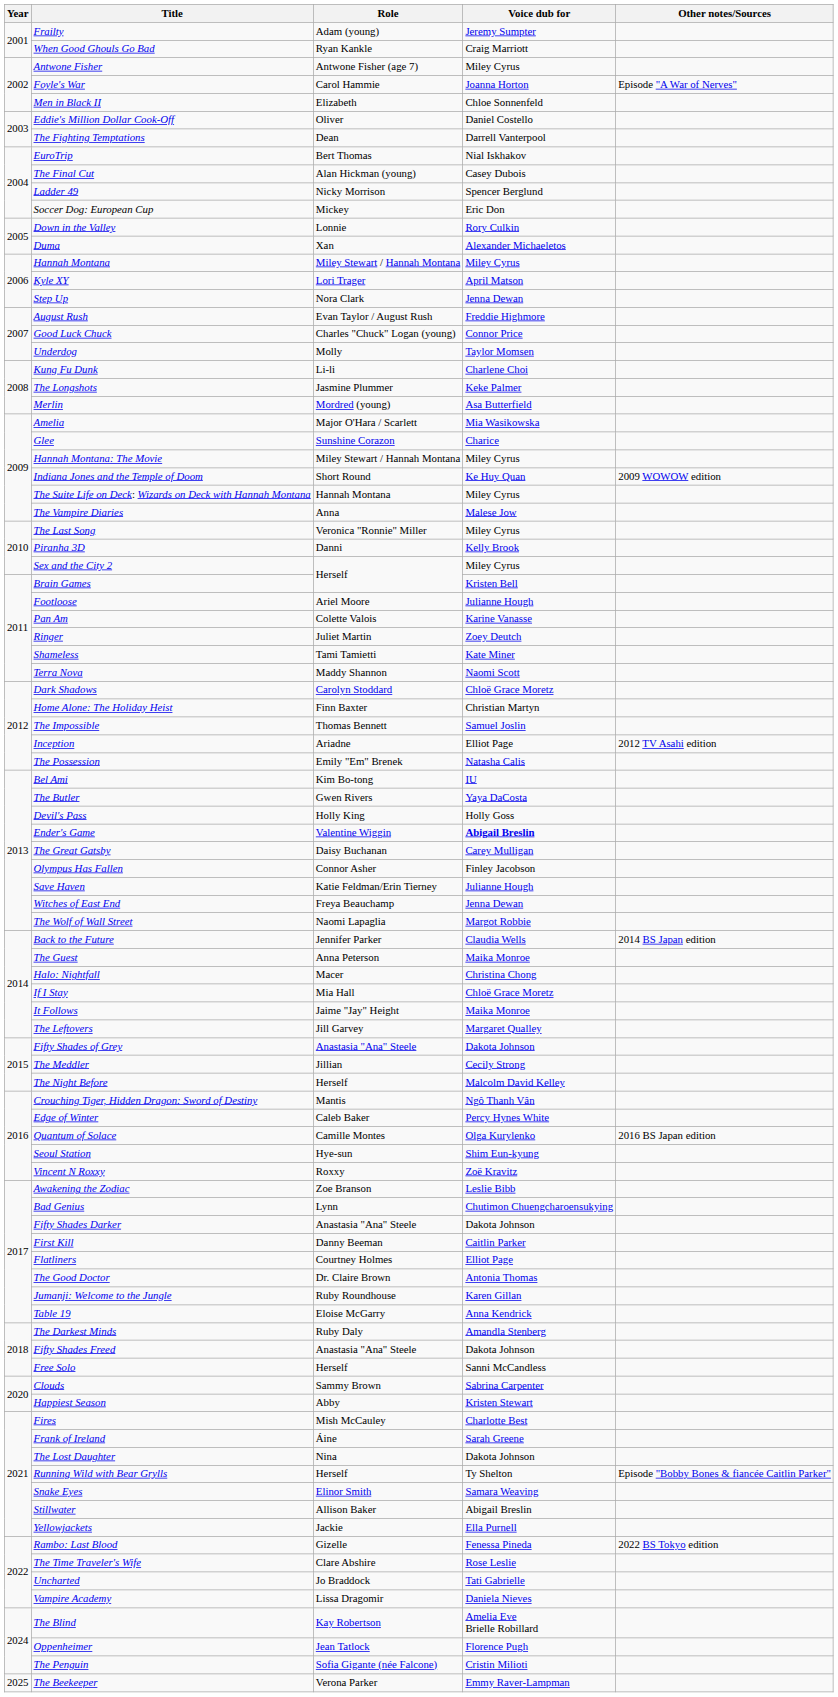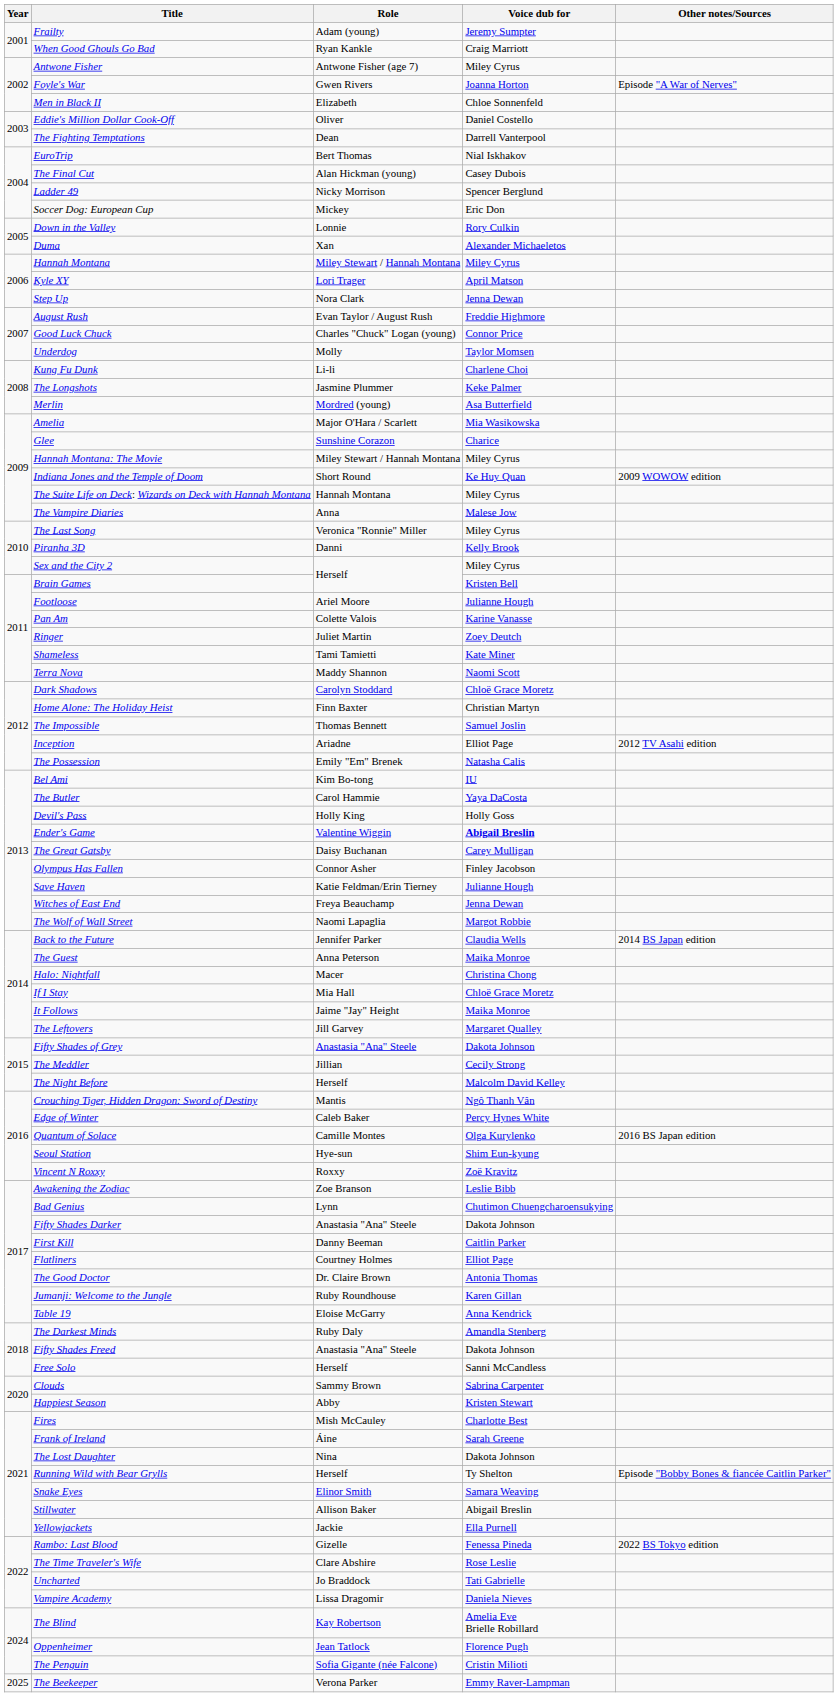 <table class="wikitable sortable" style="font-size: 90%;">
 <tr>
 <th>Year</th>
 <th>Title</th>
 <th>Role</th>
 <th>Voice dub for</th>
 <th>Other notes/Sources</th>
 </tr>
 <tr>
 <td rowspan="2">2001</td>
 <td><em><a href='#'>Frailty</a></em></td>
 <td>Adam (young)</td>
 <td><a href='#'>Jeremy Sumpter</a></td>
 <td></td>
 </tr>
 <tr>
 <td><em><a href='#'>When Good Ghouls Go Bad</a></em></td>
 <td>Ryan Kankle</td>
 <td>Craig Marriott</td>
 <td></td>
 </tr>
 <tr>
 <td rowspan="3">2002</td>
 <td><em><a href='#'>Antwone Fisher</a></em></td>
 <td>Antwone Fisher (age 7)</td>
 <td>Miley Cyrus</td>
 <td></td>
 </tr>
 <tr>
 <td><em><a href='#'>Foyle's War</a></em></td>
-<td>Carol Hammie</td>
+<td>Gwen Rivers</td>
 <td><a href='#'>Joanna Horton</a></td>
 <td>Episode <a href='#'>"A War of Nerves"</a></td>
 </tr>
 <tr>
 <td><em><a href='#'>Men in Black II</a></em></td>
 <td>Elizabeth</td>
 <td>Chloe Sonnenfeld</td>
 <td></td>
 </tr>
 <tr>
 <td rowspan="2">2003</td>
 <td><em><a href='#'>Eddie's Million Dollar Cook-Off</a></em></td>
 <td>Oliver</td>
 <td>Daniel Costello</td>
 <td></td>
 </tr>
 <tr>
 <td><em><a href='#'>The Fighting Temptations</a></em></td>
 <td>Dean</td>
 <td>Darrell Vanterpool</td>
 <td></td>
 </tr>
 <tr>
 <td rowspan="4">2004</td>
 <td><em><a href='#'>EuroTrip</a></em></td>
 <td>Bert Thomas</td>
 <td>Nial Iskhakov</td>
 <td></td>
 </tr>
 <tr>
 <td><em><a href='#'>The Final Cut</a></em></td>
 <td>Alan Hickman (young)</td>
 <td>Casey Dubois</td>
 <td></td>
 </tr>
 <tr>
 <td><em><a href='#'>Ladder 49</a></em></td>
 <td>Nicky Morrison</td>
 <td>Spencer Berglund</td>
 <td></td>
 </tr>
 <tr>
 <td><em>Soccer Dog: European Cup</em></td>
 <td>Mickey</td>
 <td>Eric Don</td>
 <td></td>
 </tr>
 <tr>
 <td rowspan="2">2005</td>
 <td><em><a href='#'>Down in the Valley</a></em></td>
 <td>Lonnie</td>
 <td><a href='#'>Rory Culkin</a></td>
 <td></td>
 </tr>
 <tr>
 <td><em><a href='#'>Duma</a></em></td>
 <td>Xan</td>
 <td><a href='#'>Alexander Michaeletos</a></td>
 <td></td>
 </tr>
 <tr>
 <td rowspan="3">2006</td>
 <td><em><a href='#'>Hannah Montana</a></em></td>
 <td><a href='#'>Miley Stewart</a> / <a href='#'>Hannah Montana</a></td>
 <td><a href='#'>Miley Cyrus</a></td>
 <td></td>
 </tr>
 <tr>
 <td><em><a href='#'>Kyle XY</a></em></td>
 <td><a href='#'>Lori Trager</a></td>
 <td><a href='#'>April Matson</a></td>
 <td></td>
 </tr>
 <tr>
 <td><em><a href='#'>Step Up</a></em></td>
 <td>Nora Clark</td>
 <td><a href='#'>Jenna Dewan</a></td>
 <td></td>
 </tr>
 <tr>
 <td rowspan="3">2007</td>
 <td><em><a href='#'>August Rush</a></em></td>
 <td>Evan Taylor / August Rush</td>
 <td><a href='#'>Freddie Highmore</a></td>
 <td></td>
 </tr>
 <tr>
 <td><em><a href='#'>Good Luck Chuck</a></em></td>
 <td>Charles "Chuck" Logan (young)</td>
 <td><a href='#'>Connor Price</a></td>
 <td></td>
 </tr>
 <tr>
 <td><em><a href='#'>Underdog</a></em></td>
 <td>Molly</td>
 <td><a href='#'>Taylor Momsen</a></td>
 <td></td>
 </tr>
 <tr>
 <td rowspan="3">2008</td>
 <td><em><a href='#'>Kung Fu Dunk</a></em></td>
 <td>Li-li</td>
 <td><a href='#'>Charlene Choi</a></td>
 <td></td>
 </tr>
 <tr>
 <td><em><a href='#'>The Longshots</a></em></td>
 <td>Jasmine Plummer</td>
 <td><a href='#'>Keke Palmer</a></td>
 <td></td>
 </tr>
 <tr>
 <td><em><a href='#'>Merlin</a></em></td>
 <td><a href='#'>Mordred</a> (young)</td>
 <td><a href='#'>Asa Butterfield</a></td>
 <td></td>
 </tr>
 <tr>
 <td rowspan="6">2009</td>
 <td><em><a href='#'>Amelia</a></em></td>
 <td>Major O'Hara / Scarlett</td>
 <td><a href='#'>Mia Wasikowska</a></td>
 <td></td>
 </tr>
 <tr>
 <td><em><a href='#'>Glee</a></em></td>
 <td><a href='#'>Sunshine Corazon</a></td>
 <td><a href='#'>Charice</a></td>
 <td></td>
 </tr>
 <tr>
 <td><em><a href='#'>Hannah Montana: The Movie</a></em></td>
 <td>Miley Stewart / Hannah Montana</td>
 <td>Miley Cyrus</td>
 <td></td>
 </tr>
 <tr>
 <td><em><a href='#'>Indiana Jones and the Temple of Doom</a></em></td>
 <td>Short Round</td>
 <td><a href='#'>Ke Huy Quan</a></td>
 <td>2009 <a href='#'>WOWOW</a> edition</td>
 </tr>
 <tr>
 <td><em><a href='#'>The Suite Life on Deck</a></em>: <em><a href='#'>Wizards on Deck with Hannah Montana</a></em></td>
 <td>Hannah Montana</td>
 <td>Miley Cyrus</td>
 <td></td>
 </tr>
 <tr>
 <td><em><a href='#'>The Vampire Diaries</a></em></td>
 <td>Anna</td>
 <td><a href='#'>Malese Jow</a></td>
 <td></td>
 </tr>
 <tr>
 <td rowspan="3">2010</td>
 <td><em><a href='#'>The Last Song</a></em></td>
 <td>Veronica "Ronnie" Miller</td>
 <td>Miley Cyrus</td>
 <td></td>
 </tr>
 <tr>
 <td><em><a href='#'>Piranha 3D</a></em></td>
 <td>Danni</td>
 <td><a href='#'>Kelly Brook</a></td>
 <td></td>
 </tr>
 <tr>
 <td><em><a href='#'>Sex and the City 2</a></em></td>
 <td rowspan="2">Herself</td>
 <td>Miley Cyrus</td>
 <td></td>
 </tr>
 <tr>
 <td rowspan="6">2011</td>
 <td><em><a href='#'>Brain Games</a></em></td>
 <td><a href='#'>Kristen Bell</a></td>
 <td></td>
 </tr>
 <tr>
 <td><em><a href='#'>Footloose</a></em></td>
 <td>Ariel Moore</td>
 <td><a href='#'>Julianne Hough</a></td>
 <td></td>
 </tr>
 <tr>
 <td><em><a href='#'>Pan Am</a></em></td>
 <td>Colette Valois</td>
 <td><a href='#'>Karine Vanasse</a></td>
 <td></td>
 </tr>
 <tr>
 <td><em><a href='#'>Ringer</a></em></td>
 <td>Juliet Martin</td>
 <td><a href='#'>Zoey Deutch</a></td>
 <td></td>
 </tr>
 <tr>
 <td><em><a href='#'>Shameless</a></em></td>
 <td>Tami Tamietti</td>
 <td><a href='#'>Kate Miner</a></td>
 <td></td>
 </tr>
 <tr>
 <td><em><a href='#'>Terra Nova</a></em></td>
 <td>Maddy Shannon</td>
 <td><a href='#'>Naomi Scott</a></td>
 <td></td>
 </tr>
 <tr>
 <td rowspan="5">2012</td>
 <td><em><a href='#'>Dark Shadows</a></em></td>
 <td><a href='#'>Carolyn Stoddard</a></td>
 <td><a href='#'>Chloë Grace Moretz</a></td>
 <td></td>
 </tr>
 <tr>
 <td><em><a href='#'>Home Alone: The Holiday Heist</a></em></td>
 <td>Finn Baxter</td>
 <td>Christian Martyn</td>
 <td></td>
 </tr>
 <tr>
 <td><em><a href='#'>The Impossible</a></em></td>
 <td>Thomas Bennett</td>
 <td><a href='#'>Samuel Joslin</a></td>
 <td></td>
 </tr>
 <tr>
 <td><em><a href='#'>Inception</a></em></td>
 <td>Ariadne</td>
 <td>Elliot Page</td>
 <td>2012 <a href='#'>TV Asahi</a> edition</td>
 </tr>
 <tr>
 <td><em><a href='#'>The Possession</a></em></td>
 <td>Emily "Em" Brenek</td>
 <td><a href='#'>Natasha Calis</a></td>
 <td></td>
 </tr>
 <tr>
 <td rowspan="9">2013</td>
 <td><em><a href='#'>Bel Ami</a></em></td>
 <td>Kim Bo-tong</td>
 <td><a href='#'>IU</a></td>
 <td></td>
 </tr>
 <tr>
 <td><em><a href='#'>The Butler</a></em></td>
-<td>Gwen Rivers</td>
+<td>Carol Hammie</td>
 <td><a href='#'>Yaya DaCosta</a></td>
 <td></td>
 </tr>
 <tr>
 <td><em><a href='#'>Devil's Pass</a></em></td>
 <td>Holly King</td>
 <td>Holly Goss</td>
 <td></td>
 </tr>
 <tr>
 <td><em><a href='#'>Ender's Game</a></em></td>
 <td><a href='#'>Valentine Wiggin</a></td>
 <td><strong><a href='#'>Abigail Breslin</a></strong></td>
 <td></td>
 </tr>
 <tr>
 <td><em><a href='#'>The Great Gatsby</a></em></td>
 <td>Daisy Buchanan</td>
 <td><a href='#'>Carey Mulligan</a></td>
 <td></td>
 </tr>
 <tr>
 <td><em><a href='#'>Olympus Has Fallen</a></em></td>
 <td>Connor Asher</td>
 <td>Finley Jacobson</td>
 <td></td>
 </tr>
 <tr>
 <td><em><a href='#'>Save Haven</a></em></td>
 <td>Katie Feldman/Erin Tierney</td>
 <td><a href='#'>Julianne Hough</a></td>
 <td></td>
 </tr>
 <tr>
 <td><em><a href='#'>Witches of East End</a></em></td>
 <td>Freya Beauchamp</td>
 <td><a href='#'>Jenna Dewan</a></td>
 <td></td>
 </tr>
 <tr>
 <td><em><a href='#'>The Wolf of Wall Street</a></em></td>
 <td>Naomi Lapaglia</td>
 <td><a href='#'>Margot Robbie</a></td>
 <td></td>
 </tr>
 <tr>
 <td rowspan="6">2014</td>
 <td><em><a href='#'>Back to the Future</a></em></td>
 <td>Jennifer Parker</td>
 <td><a href='#'>Claudia Wells</a></td>
 <td>2014 <a href='#'>BS Japan</a> edition</td>
 </tr>
 <tr>
 <td><em><a href='#'>The Guest</a></em></td>
 <td>Anna Peterson</td>
 <td><a href='#'>Maika Monroe</a></td>
 <td></td>
 </tr>
 <tr>
 <td><em><a href='#'>Halo: Nightfall</a></em></td>
 <td>Macer</td>
 <td><a href='#'>Christina Chong</a></td>
 <td></td>
 </tr>
 <tr>
 <td><em><a href='#'>If I Stay</a></em></td>
 <td>Mia Hall</td>
 <td><a href='#'>Chloë Grace Moretz</a></td>
 <td></td>
 </tr>
 <tr>
 <td><em><a href='#'>It Follows</a></em></td>
 <td>Jaime "Jay" Height</td>
 <td><a href='#'>Maika Monroe</a></td>
 <td></td>
 </tr>
 <tr>
 <td><em><a href='#'>The Leftovers</a></em></td>
 <td>Jill Garvey</td>
 <td><a href='#'>Margaret Qualley</a></td>
 <td></td>
 </tr>
 <tr>
 <td rowspan="3">2015</td>
 <td><em><a href='#'>Fifty Shades of Grey</a></em></td>
 <td><a href='#'>Anastasia "Ana" Steele</a></td>
 <td><a href='#'>Dakota Johnson</a></td>
 <td></td>
 </tr>
 <tr>
 <td><em><a href='#'>The Meddler</a></em></td>
 <td>Jillian</td>
 <td><a href='#'>Cecily Strong</a></td>
 <td></td>
 </tr>
 <tr>
 <td><em><a href='#'>The Night Before</a></em></td>
 <td>Herself</td>
 <td><a href='#'>Malcolm David Kelley</a></td>
 <td></td>
 </tr>
 <tr>
 <td rowspan="5">2016</td>
 <td><em><a href='#'>Crouching Tiger, Hidden Dragon: Sword of Destiny</a></em></td>
 <td>Mantis</td>
 <td><a href='#'>Ngô Thanh Vân</a></td>
 <td></td>
 </tr>
 <tr>
 <td><em><a href='#'>Edge of Winter</a></em></td>
 <td>Caleb Baker</td>
 <td><a href='#'>Percy Hynes White</a></td>
 <td></td>
 </tr>
 <tr>
 <td><em><a href='#'>Quantum of Solace</a></em></td>
 <td>Camille Montes</td>
 <td><a href='#'>Olga Kurylenko</a></td>
 <td>2016 BS Japan edition</td>
 </tr>
 <tr>
 <td><em><a href='#'>Seoul Station</a></em></td>
 <td>Hye-sun</td>
 <td><a href='#'>Shim Eun-kyung</a></td>
 <td></td>
 </tr>
 <tr>
 <td><em><a href='#'>Vincent N Roxxy</a></em></td>
 <td>Roxxy</td>
 <td><a href='#'>Zoë Kravitz</a></td>
 <td></td>
 </tr>
 <tr>
 <td rowspan="8">2017</td>
 <td><em><a href='#'>Awakening the Zodiac</a></em></td>
 <td>Zoe Branson</td>
 <td><a href='#'>Leslie Bibb</a></td>
 <td></td>
 </tr>
 <tr>
 <td><em><a href='#'>Bad Genius</a></em></td>
 <td>Lynn</td>
 <td><a href='#'>Chutimon Chuengcharoensukying</a></td>
 <td></td>
 </tr>
 <tr>
 <td><em><a href='#'>Fifty Shades Darker</a></em></td>
 <td>Anastasia "Ana" Steele</td>
 <td>Dakota Johnson</td>
 <td></td>
 </tr>
 <tr>
 <td><em><a href='#'>First Kill</a></em></td>
 <td>Danny Beeman</td>
 <td><a href='#'>Caitlin Parker</a></td>
 <td></td>
 </tr>
 <tr>
 <td><em><a href='#'>Flatliners</a></em></td>
 <td>Courtney Holmes</td>
 <td><a href='#'>Elliot Page</a></td>
 <td></td>
 </tr>
 <tr>
 <td><em><a href='#'>The Good Doctor</a></em></td>
 <td>Dr. Claire Brown</td>
 <td><a href='#'>Antonia Thomas</a></td>
 <td></td>
 </tr>
 <tr>
 <td><em><a href='#'>Jumanji: Welcome to the Jungle</a></em></td>
 <td>Ruby Roundhouse</td>
 <td><a href='#'>Karen Gillan</a></td>
 <td></td>
 </tr>
 <tr>
 <td><em><a href='#'>Table 19</a></em></td>
 <td>Eloise McGarry</td>
 <td><a href='#'>Anna Kendrick</a></td>
 <td></td>
 </tr>
 <tr>
 <td rowspan="3">2018</td>
 <td><em><a href='#'>The Darkest Minds</a></em></td>
 <td>Ruby Daly</td>
 <td><a href='#'>Amandla Stenberg</a></td>
 <td></td>
 </tr>
 <tr>
 <td><em><a href='#'>Fifty Shades Freed</a></em></td>
 <td>Anastasia "Ana" Steele</td>
 <td>Dakota Johnson</td>
 <td></td>
 </tr>
 <tr>
 <td><em><a href='#'>Free Solo</a></em></td>
 <td>Herself</td>
 <td>Sanni McCandless</td>
 <td></td>
 </tr>
 <tr>
 <td rowspan="2">2020</td>
 <td><em><a href='#'>Clouds</a></em></td>
 <td>Sammy Brown</td>
 <td><a href='#'>Sabrina Carpenter</a></td>
 <td></td>
 </tr>
 <tr>
 <td><em><a href='#'>Happiest Season</a></em></td>
 <td>Abby</td>
 <td><a href='#'>Kristen Stewart</a></td>
 <td></td>
 </tr>
 <tr>
 <td rowspan="7">2021</td>
 <td><em><a href='#'>Fires</a></em></td>
 <td>Mish McCauley</td>
 <td><a href='#'>Charlotte Best</a></td>
 <td></td>
 </tr>
 <tr>
 <td><em><a href='#'>Frank of Ireland</a></em></td>
 <td>Áine</td>
 <td><a href='#'>Sarah Greene</a></td>
 <td></td>
 </tr>
 <tr>
 <td><em><a href='#'>The Lost Daughter</a></em></td>
 <td>Nina</td>
 <td>Dakota Johnson</td>
 <td></td>
 </tr>
 <tr>
 <td><em><a href='#'>Running Wild with Bear Grylls</a></em></td>
 <td>Herself</td>
 <td>Ty Shelton</td>
 <td>Episode <a href='#'>"Bobby Bones & fiancée Caitlin Parker"</a></td>
 </tr>
 <tr>
 <td><em><a href='#'>Snake Eyes</a></em></td>
 <td><a href='#'>Elinor Smith</a></td>
 <td><a href='#'>Samara Weaving</a></td>
 <td></td>
 </tr>
 <tr>
 <td><em><a href='#'>Stillwater</a></em></td>
 <td>Allison Baker</td>
 <td>Abigail Breslin</td>
 <td></td>
 </tr>
 <tr>
 <td><em><a href='#'>Yellowjackets</a></em></td>
 <td>Jackie</td>
 <td><a href='#'>Ella Purnell</a></td>
 <td></td>
 </tr>
 <tr>
 <td rowspan="4">2022</td>
 <td><em><a href='#'>Rambo: Last Blood</a></em></td>
 <td>Gizelle</td>
 <td><a href='#'>Fenessa Pineda</a></td>
 <td>2022 <a href='#'>BS Tokyo</a> edition</td>
 </tr>
 <tr>
 <td><em><a href='#'>The Time Traveler's Wife</a></em></td>
 <td>Clare Abshire</td>
 <td><a href='#'>Rose Leslie</a></td>
 <td></td>
 </tr>
 <tr>
 <td><em><a href='#'>Uncharted</a></em></td>
 <td>Jo Braddock</td>
 <td><a href='#'>Tati Gabrielle</a></td>
 <td></td>
 </tr>
 <tr>
 <td><em><a href='#'>Vampire Academy</a></em></td>
 <td>Lissa Dragomir</td>
 <td><a href='#'>Daniela Nieves</a></td>
 <td></td>
 </tr>
 <tr>
 <td rowspan="3">2024</td>
 <td><em><a href='#'>The Blind</a></em></td>
 <td><a href='#'>Kay Robertson</a></td>
 <td><a href='#'>Amelia Eve</a><br>Brielle Robillard</td>
 <td></td>
 </tr>
 <tr>
 <td><em><a href='#'>Oppenheimer</a></em></td>
 <td><a href='#'>Jean Tatlock</a></td>
 <td><a href='#'>Florence Pugh</a></td>
 <td></td>
 </tr>
 <tr>
 <td><em><a href='#'>The Penguin</a></em></td>
 <td><a href='#'>Sofia Gigante (née Falcone)</a></td>
 <td><a href='#'>Cristin Milioti</a></td>
 <td></td>
 </tr>
 <tr>
 <td>2025</td>
 <td><em><a href='#'>The Beekeeper</a></em></td>
 <td>Verona Parker</td>
 <td><a href='#'>Emmy Raver-Lampman</a></td>
 <td></td>
 </tr>
 </table>
